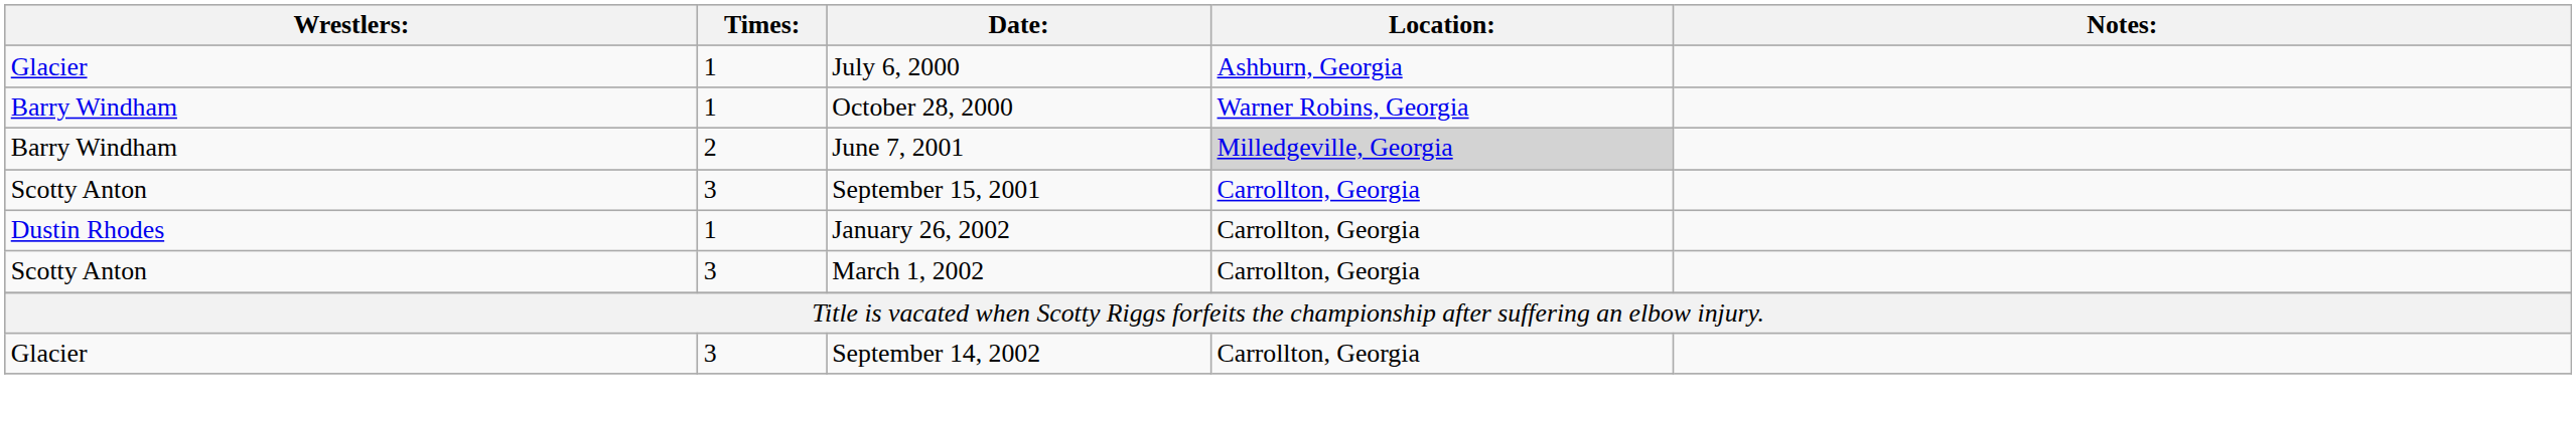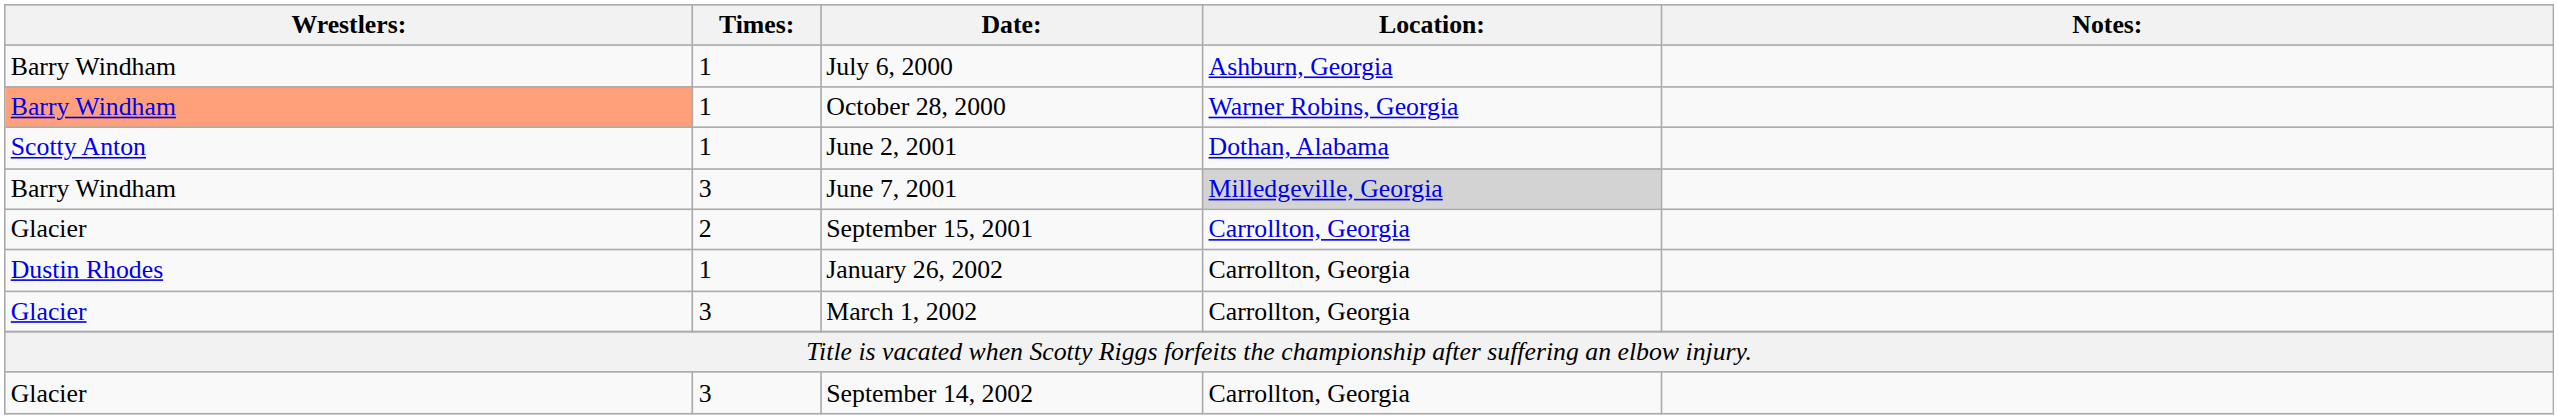 <table class="wikitable" width=100%>
 <tr>
 <th width=27%>Wrestlers:</th>
 <th width=5%>Times:</th>
 <th width=15%>Date:</th>
 <th width=18%>Location:</th>
 <th width=35%>Notes:</th>
 </tr>
 <tr>
-<td><a href='#'>Glacier</a></td>
+<td>Barry Windham</td>
 <td>1</td>
 <td>July 6, 2000</td>
 <td><a href='#'>Ashburn, Georgia</a></td>
 <td></td>
 </tr>
 <tr>
-<td><a href='#'>Barry Windham</a></td>
+<td style="background: lightsalmon;"><a href='#'>Barry Windham</a></td>
 <td>1</td>
 <td>October 28, 2000</td>
 <td><a href='#'>Warner Robins, Georgia</a></td>
 <td></td>
 </tr>
 <tr>
+<td><a href='#'>Scotty Anton</a></td>
+<td>1</td>
+<td>June 2, 2001</td>
+<td><a href='#'>Dothan, Alabama</a></td>
+<td></td>
+</tr>
+<tr>
 <td>Barry Windham</td>
-<td>2</td>
+<td>3</td>
 <td>June 7, 2001</td>
 <td style="background: lightgrey;"><a href='#'>Milledgeville, Georgia</a></td>
 <td></td>
 </tr>
 <tr>
-<td>Scotty Anton</td>
-<td>3</td>
+<td>Glacier</td>
+<td>2</td>
 <td>September 15, 2001</td>
 <td><a href='#'>Carrollton, Georgia</a></td>
 <td></td>
 </tr>
 <tr>
 <td><a href='#'>Dustin Rhodes</a></td>
 <td>1</td>
 <td>January 26, 2002</td>
 <td>Carrollton, Georgia</td>
 <td></td>
 </tr>
 <tr>
-<td>Scotty Anton</td>
+<td><a href='#'>Glacier</a></td>
 <td>3</td>
 <td>March 1, 2002</td>
 <td>Carrollton, Georgia</td>
 <td></td>
 </tr>
 <tr>
 </tr>
 <tr style="background: #f2f2f2;">
 <td colspan="5" align=center><em>Title is vacated when Scotty Riggs forfeits the championship after suffering an elbow injury.</em></td>
 </tr>
 <tr>
 <td>Glacier</td>
 <td>3</td>
 <td>September 14, 2002</td>
 <td>Carrollton, Georgia</td>
 <td></td>
 </tr>
 </table>
